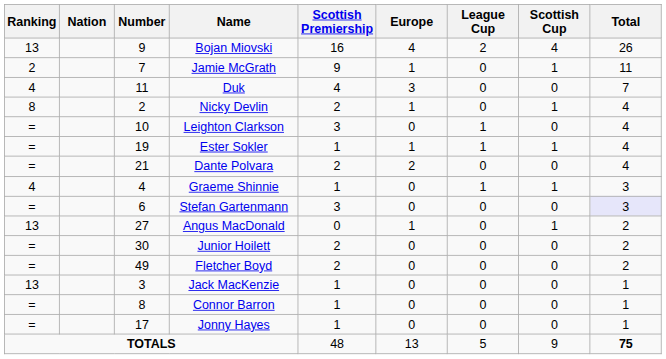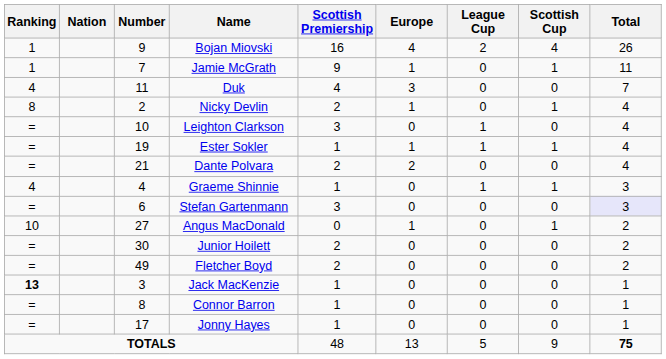 <table class="wikitable" style="font-size: 95%; text-align: center;">
 <tr>
 <th width=60>Ranking</th>
 <th width=60>Nation</th>
 <th width=60>Number</th>
 <th width=150>Name</th>
 <th width=80><a href='#'>Scottish Premiership</a></th>
 <th width=80>Europe</th>
 <th width=80>League Cup</th>
 <th width=80>Scottish Cup</th>
 <th width=80>Total</th>
 </tr>
 <tr>
-<td>13</td>
+<td>1</td>
 <td></td>
 <td>9</td>
 <td><a href='#'>Bojan Miovski</a></td>
 <td>16</td>
 <td>4</td>
 <td>2</td>
 <td>4</td>
 <td>26</td>
 </tr>
 <tr>
-<td>2</td>
+<td>1</td>
 <td></td>
 <td>7</td>
 <td><a href='#'>Jamie McGrath</a></td>
 <td>9</td>
 <td>1</td>
 <td>0</td>
 <td>1</td>
 <td>11</td>
 </tr>
 <tr>
 <td>4</td>
 <td></td>
 <td>11</td>
 <td><a href='#'>Duk</a></td>
 <td>4</td>
 <td>3</td>
 <td>0</td>
 <td>0</td>
 <td>7</td>
 </tr>
 <tr>
 <td>8</td>
 <td></td>
 <td>2</td>
 <td><a href='#'>Nicky Devlin</a></td>
 <td>2</td>
 <td>1</td>
 <td>0</td>
 <td>1</td>
 <td>4</td>
 </tr>
 <tr>
 <td>=</td>
 <td></td>
 <td>10</td>
 <td><a href='#'>Leighton Clarkson</a></td>
 <td>3</td>
 <td>0</td>
 <td>1</td>
 <td>0</td>
 <td>4</td>
 </tr>
 <tr>
 <td>=</td>
 <td></td>
 <td>19</td>
 <td><a href='#'>Ester Sokler</a></td>
 <td>1</td>
 <td>1</td>
 <td>1</td>
 <td>1</td>
 <td>4</td>
 </tr>
 <tr>
 <td>=</td>
 <td></td>
 <td>21</td>
 <td><a href='#'>Dante Polvara</a></td>
 <td>2</td>
 <td>2</td>
 <td>0</td>
 <td>0</td>
 <td>4</td>
 </tr>
 <tr>
 <td>4</td>
 <td></td>
 <td>4</td>
 <td><a href='#'>Graeme Shinnie</a></td>
 <td>1</td>
 <td>0</td>
 <td>1</td>
 <td>1</td>
 <td>3</td>
 </tr>
 <tr>
 <td>=</td>
 <td></td>
 <td>6</td>
 <td><a href='#'>Stefan Gartenmann</a></td>
 <td>3</td>
 <td>0</td>
 <td>0</td>
 <td>0</td>
 <td style="background: lavender;">3</td>
 </tr>
 <tr>
-<td>13</td>
+<td>10</td>
 <td></td>
 <td>27</td>
 <td><a href='#'>Angus MacDonald</a></td>
 <td>0</td>
 <td>1</td>
 <td>0</td>
 <td>1</td>
 <td>2</td>
 </tr>
 <tr>
 <td>=</td>
 <td></td>
 <td>30</td>
 <td><a href='#'>Junior Hoilett</a></td>
 <td>2</td>
 <td>0</td>
 <td>0</td>
 <td>0</td>
 <td>2</td>
 </tr>
 <tr>
 <td>=</td>
 <td></td>
 <td>49</td>
 <td><a href='#'>Fletcher Boyd</a></td>
 <td>2</td>
 <td>0</td>
 <td>0</td>
 <td>0</td>
 <td>2</td>
 </tr>
 <tr>
-<td>13</td>
+<td><strong>13</strong></td>
 <td></td>
 <td>3</td>
 <td><a href='#'>Jack MacKenzie</a></td>
 <td>1</td>
 <td>0</td>
 <td>0</td>
 <td>0</td>
 <td>1</td>
 </tr>
 <tr>
 <td>=</td>
 <td></td>
 <td>8</td>
 <td><a href='#'>Connor Barron</a></td>
 <td>1</td>
 <td>0</td>
 <td>0</td>
 <td>0</td>
 <td>1</td>
 </tr>
 <tr>
 <td>=</td>
 <td></td>
 <td>17</td>
 <td><a href='#'>Jonny Hayes</a></td>
 <td>1</td>
 <td>0</td>
 <td>0</td>
 <td>0</td>
 <td>1</td>
 </tr>
 <tr>
 <td colspan=4><strong>TOTALS</strong></td>
 <td>48</td>
 <td>13</td>
 <td>5</td>
 <td>9</td>
 <td><strong>75</strong></td>
 </tr>
 </table>
